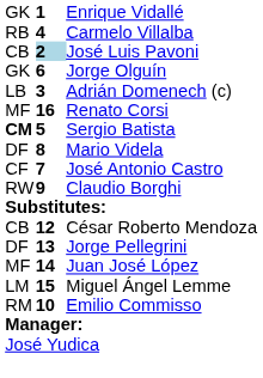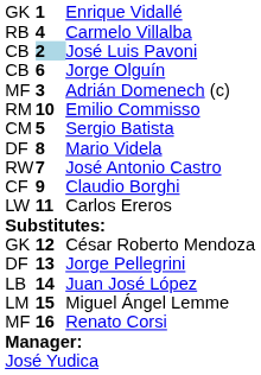 <table style="font-size: 90%" cellspacing="0" cellpadding="0" align=center>
 <tr>
 <td colspan="4"></td>
 </tr>
 <tr>
 <th width=25></th>
 <th width=25></th>
 </tr>
 <tr>
 <td>GK</td>
 <td><strong>1</strong></td>
 <td> <a href='#'>Enrique Vidallé</a></td>
 </tr>
 <tr>
 <td>RB</td>
 <td><strong>4</strong></td>
 <td> <a href='#'>Carmelo Villalba</a></td>
 </tr>
 <tr>
 <td>CB</td>
 <td style="background: lightblue;"><strong>2</strong></td>
 <td> <a href='#'>José Luis Pavoni</a></td>
 </tr>
 <tr>
-<td>GK</td>
+<td>CB</td>
 <td><strong>6</strong></td>
 <td> <a href='#'>Jorge Olguín</a></td>
 </tr>
 <tr>
-<td>LB</td>
+<td>MF</td>
 <td><strong>3</strong></td>
 <td> <a href='#'>Adrián Domenech</a> (c)</td>
 </tr>
 <tr>
-<td>MF</td>
-<td><strong>16</strong></td>
-<td> <a href='#'>Renato Corsi</a></td>
+<td>RM</td>
+<td><strong>10</strong></td>
+<td> <a href='#'>Emilio Commisso</a></td>
 <td></td>
 <td></td>
 </tr>
 <tr>
-<td><strong>CM</strong></td>
+<td>CM</td>
 <td><strong>5</strong></td>
 <td> <a href='#'>Sergio Batista</a></td>
 </tr>
 <tr>
 <td>DF</td>
 <td><strong>8</strong></td>
 <td> <a href='#'>Mario Videla</a></td>
 <td></td>
 </tr>
 <tr>
-<td>CF</td>
+<td>RW</td>
 <td><strong>7</strong></td>
 <td> <a href='#'>José Antonio Castro</a></td>
 </tr>
 <tr>
-<td>RW</td>
+<td>CF</td>
 <td><strong>9</strong></td>
 <td> <a href='#'>Claudio Borghi</a></td>
+<td></td>
+</tr>
+<tr>
+<td>LW</td>
+<td><strong>11</strong></td>
+<td> Carlos Ereros</td>
+<td></td>
 <td></td>
 </tr>
 <tr>
 <td colspan=3><strong>Substitutes:</strong></td>
 </tr>
 <tr>
-<td>CB</td>
+<td>GK</td>
 <td><strong>12</strong></td>
 <td> César Roberto Mendoza</td>
 </tr>
 <tr>
 <td>DF</td>
 <td><strong>13</strong></td>
 <td> <a href='#'>Jorge Pellegrini</a></td>
 </tr>
 <tr>
-<td>MF</td>
+<td>LB</td>
 <td><strong>14</strong></td>
 <td> <a href='#'>Juan José López</a></td>
 <td></td>
 <td></td>
 </tr>
 <tr>
 <td>LM</td>
 <td><strong>15</strong></td>
 <td> Miguel Ángel Lemme</td>
 </tr>
 <tr>
-<td>RM</td>
-<td><strong>10</strong></td>
-<td> <a href='#'>Emilio Commisso</a></td>
+<td>MF</td>
+<td><strong>16</strong></td>
+<td> <a href='#'>Renato Corsi</a></td>
 <td></td>
 <td></td>
 </tr>
 <tr>
 <td colspan=3><strong>Manager:</strong></td>
 </tr>
 <tr>
 <td colspan=4> <a href='#'>José Yudica</a></td>
 </tr>
 </table>
